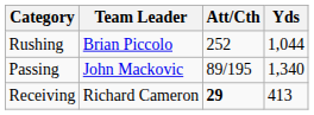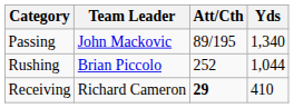 <table class="wikitable">
 <tr>
 <th>Category</th>
 <th>Team Leader</th>
 <th>Att/Cth</th>
 <th>Yds</th>
+</tr>
+<tr style="background: ##ddffdd;">
+<td>Passing</td>
+<td><a href='#'>John Mackovic</a></td>
+<td>89/195</td>
+<td>1,340</td>
 </tr>
 <tr style="background: ##ffdddd;">
 <td>Rushing</td>
 <td><a href='#'>Brian Piccolo</a></td>
 <td>252</td>
 <td>1,044</td>
 </tr>
 <tr style="background: ##ddffdd;">
-<td>Passing</td>
-<td><a href='#'>John Mackovic</a></td>
-<td>89/195</td>
-<td>1,340</td>
-</tr>
-<tr style="background: ##ddffdd;">
 <td>Receiving</td>
 <td>Richard Cameron</td>
 <td><strong>29</strong></td>
-<td>413</td>
+<td>410</td>
 </tr>
 </table>
